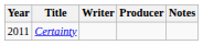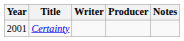 <table class="wikitable sortable">
 <tr>
 <th>Year</th>
 <th>Title</th>
 <th>Writer</th>
 <th>Producer</th>
 <th class="unsortable">Notes</th>
 </tr>
 <tr>
-<td>2011</td>
+<td>2001</td>
 <td><em><a href='#'>Certainty</a></em></td>
 <td></td>
 <td></td>
 <td></td>
 </tr>
 </table>
